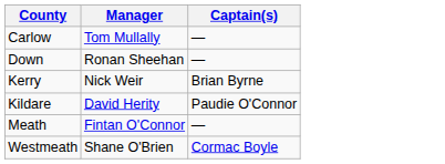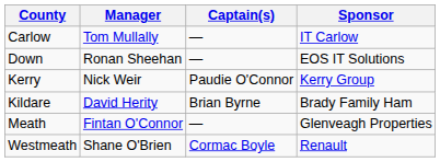 <table class="wikitable sortable" style="text-align: left;">
 <tr>
 <th><a href='#'>County</a></th>
 <th><a href='#'>Manager</a></th>
 <th><a href='#'>Captain(s)</a></th>
+<th><a href='#'>Sponsor</a></th>
 </tr>
 <tr>
 <td> Carlow</td>
 <td><a href='#'>Tom Mullally</a></td>
 <td>—</td>
+<td><a href='#'>IT Carlow</a></td>
 </tr>
 <tr>
 <td> Down</td>
 <td>Ronan Sheehan</td>
 <td>—</td>
+<td>EOS IT Solutions</td>
 </tr>
 <tr>
 <td> Kerry</td>
 <td>Nick Weir</td>
-<td>Brian Byrne</td>
+<td>Paudie O'Connor</td>
+<td><a href='#'>Kerry Group</a></td>
 </tr>
 <tr>
 <td> Kildare</td>
 <td><a href='#'>David Herity</a></td>
-<td>Paudie O'Connor</td>
+<td>Brian Byrne</td>
+<td>Brady Family Ham</td>
 </tr>
 <tr>
 <td> Meath</td>
 <td><a href='#'>Fintan O'Connor</a></td>
 <td>—</td>
+<td>Glenveagh Properties</td>
 </tr>
 <tr>
 <td> Westmeath</td>
 <td>Shane O'Brien</td>
 <td><a href='#'>Cormac Boyle</a></td>
+<td><a href='#'>Renault</a></td>
 </tr>
 </table>
